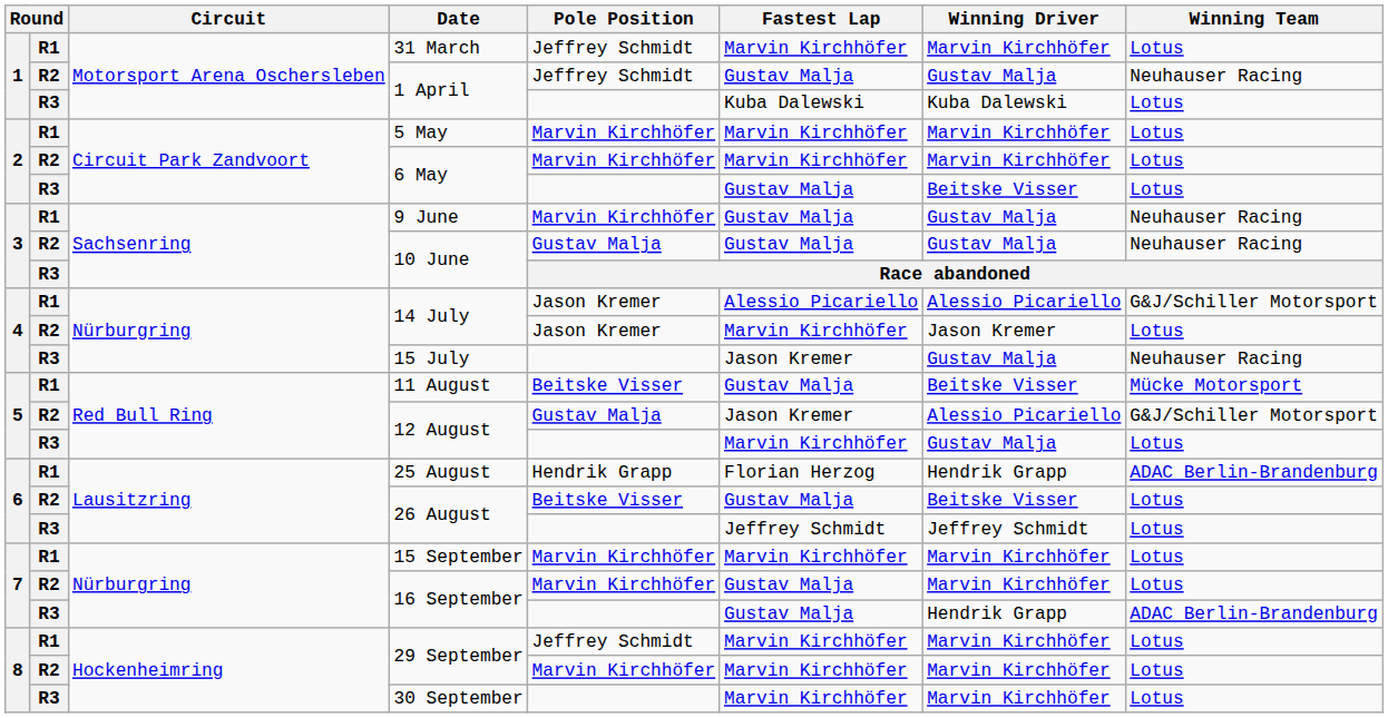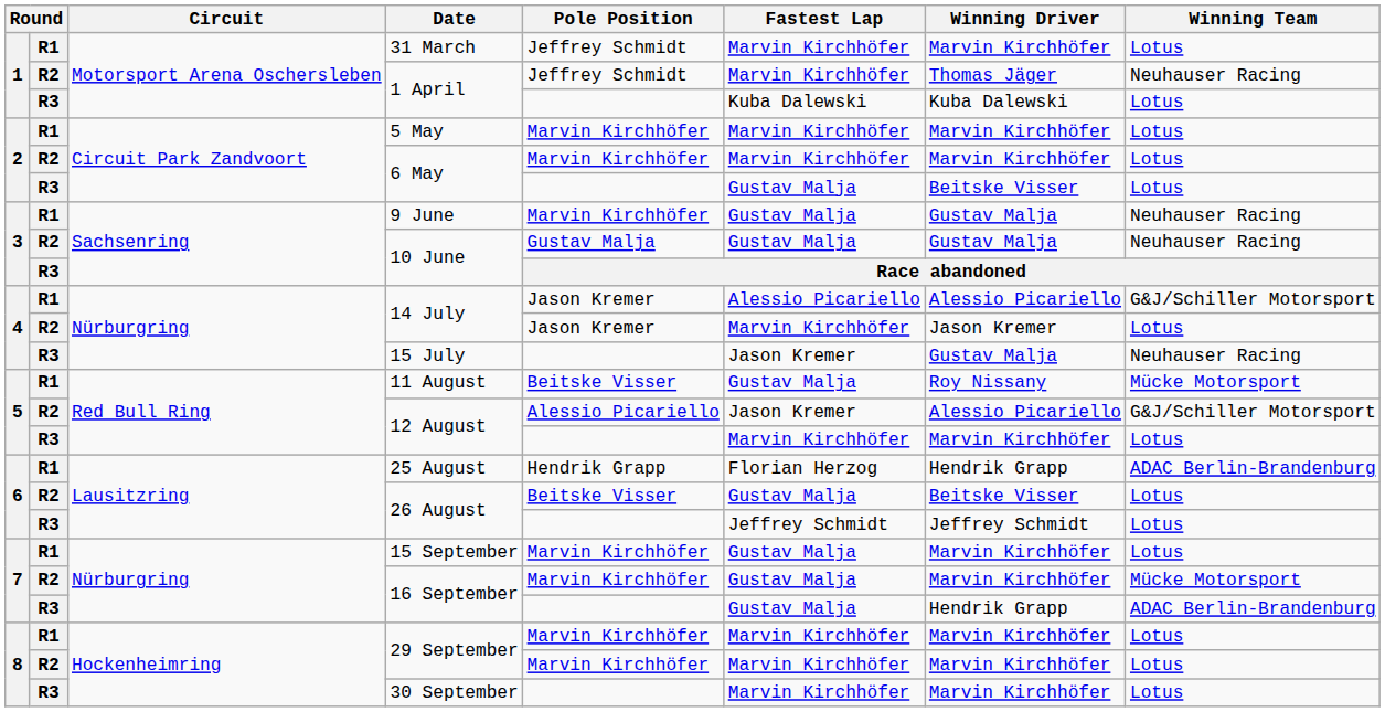 <table class="wikitable" style="font-size: 85%">
 <tr>
 <th colspan=2>Round</th>
 <th>Circuit</th>
 <th>Date</th>
 <th>Pole Position</th>
 <th>Fastest Lap</th>
 <th>Winning Driver</th>
 <th>Winning Team</th>
 </tr>
 <tr>
 <th rowspan=3>1</th>
 <th>R1</th>
 <td rowspan=3 nowrap> <a href='#'>Motorsport Arena Oschersleben</a></td>
 <td>31 March</td>
 <td> Jeffrey Schmidt</td>
 <td> <a href='#'>Marvin Kirchhöfer</a></td>
 <td> <a href='#'>Marvin Kirchhöfer</a></td>
 <td> <a href='#'>Lotus</a></td>
 </tr>
 <tr>
 <th>R2</th>
 <td rowspan=2>1 April</td>
 <td> Jeffrey Schmidt</td>
-<td> <a href='#'>Gustav Malja</a></td>
-<td> <a href='#'>Gustav Malja</a></td>
+<td> <a href='#'>Marvin Kirchhöfer</a></td>
+<td> <a href='#'>Thomas Jäger</a></td>
 <td> Neuhauser Racing</td>
 </tr>
 <tr>
 <th>R3</th>
 <td></td>
 <td> Kuba Dalewski</td>
 <td> Kuba Dalewski</td>
 <td> <a href='#'>Lotus</a></td>
 </tr>
 <tr>
 <th rowspan=3>2</th>
 <th>R1</th>
 <td rowspan=3> <a href='#'>Circuit Park Zandvoort</a></td>
 <td>5 May</td>
 <td> <a href='#'>Marvin Kirchhöfer</a></td>
 <td> <a href='#'>Marvin Kirchhöfer</a></td>
 <td> <a href='#'>Marvin Kirchhöfer</a></td>
 <td> <a href='#'>Lotus</a></td>
 </tr>
 <tr>
 <th>R2</th>
 <td rowspan=2>6 May</td>
 <td> <a href='#'>Marvin Kirchhöfer</a></td>
 <td> <a href='#'>Marvin Kirchhöfer</a></td>
 <td> <a href='#'>Marvin Kirchhöfer</a></td>
 <td> <a href='#'>Lotus</a></td>
 </tr>
 <tr>
 <th>R3</th>
 <td></td>
 <td> <a href='#'>Gustav Malja</a></td>
 <td> <a href='#'>Beitske Visser</a></td>
 <td> <a href='#'>Lotus</a></td>
 </tr>
 <tr>
 <th rowspan=3>3</th>
 <th>R1</th>
 <td rowspan=3> <a href='#'>Sachsenring</a></td>
 <td>9 June</td>
 <td> <a href='#'>Marvin Kirchhöfer</a></td>
 <td> <a href='#'>Gustav Malja</a></td>
 <td> <a href='#'>Gustav Malja</a></td>
 <td> Neuhauser Racing</td>
 </tr>
 <tr>
 <th>R2</th>
 <td rowspan=2>10 June</td>
 <td> <a href='#'>Gustav Malja</a></td>
 <td> <a href='#'>Gustav Malja</a></td>
 <td> <a href='#'>Gustav Malja</a></td>
 <td> Neuhauser Racing</td>
 </tr>
 <tr>
 <th>R3</th>
 <th colspan=4>Race abandoned</th>
 </tr>
 <tr>
 <th rowspan=3>4</th>
 <th>R1</th>
 <td rowspan=3> <a href='#'>Nürburgring</a></td>
 <td rowspan=2>14 July</td>
 <td> Jason Kremer</td>
 <td> <a href='#'>Alessio Picariello</a></td>
 <td> <a href='#'>Alessio Picariello</a></td>
 <td> G&J/Schiller Motorsport</td>
 </tr>
 <tr>
 <th>R2</th>
 <td> Jason Kremer</td>
 <td> <a href='#'>Marvin Kirchhöfer</a></td>
 <td> Jason Kremer</td>
 <td> <a href='#'>Lotus</a></td>
 </tr>
 <tr>
 <th>R3</th>
 <td>15 July</td>
 <td></td>
 <td> Jason Kremer</td>
 <td> <a href='#'>Gustav Malja</a></td>
 <td> Neuhauser Racing</td>
 </tr>
 <tr>
 <th rowspan=3>5</th>
 <th>R1</th>
 <td rowspan=3> <a href='#'>Red Bull Ring</a></td>
 <td>11 August</td>
 <td> <a href='#'>Beitske Visser</a></td>
 <td> <a href='#'>Gustav Malja</a></td>
-<td> <a href='#'>Beitske Visser</a></td>
+<td> <a href='#'>Roy Nissany</a></td>
 <td> <a href='#'>Mücke Motorsport</a></td>
 </tr>
 <tr>
 <th>R2</th>
 <td rowspan=2>12 August</td>
-<td> <a href='#'>Gustav Malja</a></td>
+<td> <a href='#'>Alessio Picariello</a></td>
 <td> Jason Kremer</td>
 <td> <a href='#'>Alessio Picariello</a></td>
 <td> G&J/Schiller Motorsport</td>
 </tr>
 <tr>
 <th>R3</th>
 <td></td>
 <td> <a href='#'>Marvin Kirchhöfer</a></td>
-<td> <a href='#'>Gustav Malja</a></td>
+<td> <a href='#'>Marvin Kirchhöfer</a></td>
 <td> <a href='#'>Lotus</a></td>
 </tr>
 <tr>
 <th rowspan=3>6</th>
 <th>R1</th>
 <td rowspan=3> <a href='#'>Lausitzring</a></td>
 <td>25 August</td>
 <td> Hendrik Grapp</td>
 <td> Florian Herzog</td>
 <td> Hendrik Grapp</td>
 <td> <a href='#'>ADAC Berlin-Brandenburg</a></td>
 </tr>
 <tr>
 <th>R2</th>
 <td rowspan=2>26 August</td>
 <td> <a href='#'>Beitske Visser</a></td>
 <td> <a href='#'>Gustav Malja</a></td>
 <td> <a href='#'>Beitske Visser</a></td>
 <td> <a href='#'>Lotus</a></td>
 </tr>
 <tr>
 <th>R3</th>
 <td></td>
 <td> Jeffrey Schmidt</td>
 <td> Jeffrey Schmidt</td>
 <td> <a href='#'>Lotus</a></td>
 </tr>
 <tr>
 <th rowspan=3>7</th>
 <th>R1</th>
 <td rowspan=3> <a href='#'>Nürburgring</a></td>
 <td>15 September</td>
 <td> <a href='#'>Marvin Kirchhöfer</a></td>
-<td> <a href='#'>Marvin Kirchhöfer</a></td>
+<td> <a href='#'>Gustav Malja</a></td>
 <td> <a href='#'>Marvin Kirchhöfer</a></td>
 <td> <a href='#'>Lotus</a></td>
 </tr>
 <tr>
 <th>R2</th>
 <td rowspan=2>16 September</td>
 <td> <a href='#'>Marvin Kirchhöfer</a></td>
 <td> <a href='#'>Gustav Malja</a></td>
 <td> <a href='#'>Marvin Kirchhöfer</a></td>
-<td> <a href='#'>Lotus</a></td>
+<td> <a href='#'>Mücke Motorsport</a></td>
 </tr>
 <tr>
 <th>R3</th>
 <td></td>
 <td> <a href='#'>Gustav Malja</a></td>
 <td> Hendrik Grapp</td>
 <td nowrap> <a href='#'>ADAC Berlin-Brandenburg</a></td>
 </tr>
 <tr>
 <th rowspan=3>8</th>
 <th>R1</th>
 <td rowspan=3> <a href='#'>Hockenheimring</a></td>
 <td rowspan=2 nowrap>29 September</td>
-<td> Jeffrey Schmidt</td>
+<td nowrap> <a href='#'>Marvin Kirchhöfer</a></td>
 <td nowrap> <a href='#'>Marvin Kirchhöfer</a></td>
 <td nowrap> <a href='#'>Marvin Kirchhöfer</a></td>
 <td> <a href='#'>Lotus</a></td>
 </tr>
 <tr>
 <th>R2</th>
 <td> <a href='#'>Marvin Kirchhöfer</a></td>
 <td> <a href='#'>Marvin Kirchhöfer</a></td>
 <td> <a href='#'>Marvin Kirchhöfer</a></td>
 <td> <a href='#'>Lotus</a></td>
 </tr>
 <tr>
 <th>R3</th>
 <td>30 September</td>
 <td></td>
 <td> <a href='#'>Marvin Kirchhöfer</a></td>
 <td> <a href='#'>Marvin Kirchhöfer</a></td>
 <td> <a href='#'>Lotus</a></td>
 </tr>
 </table>
